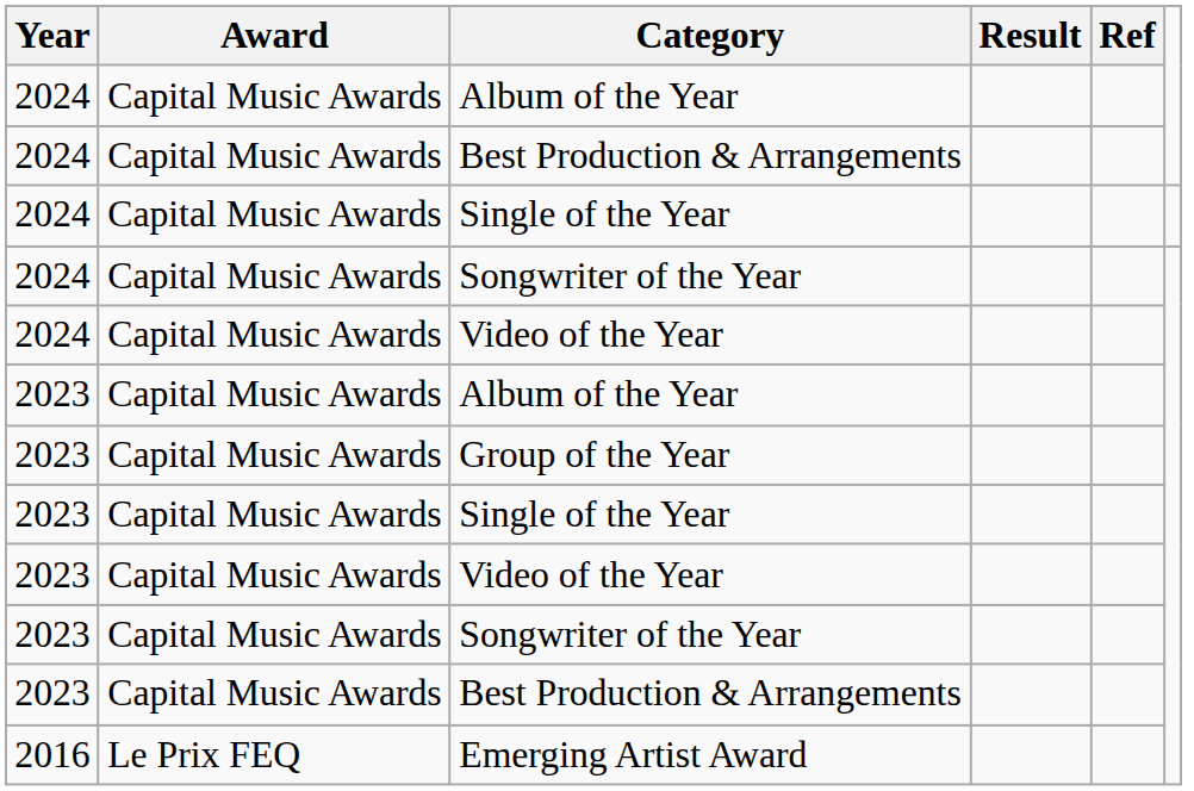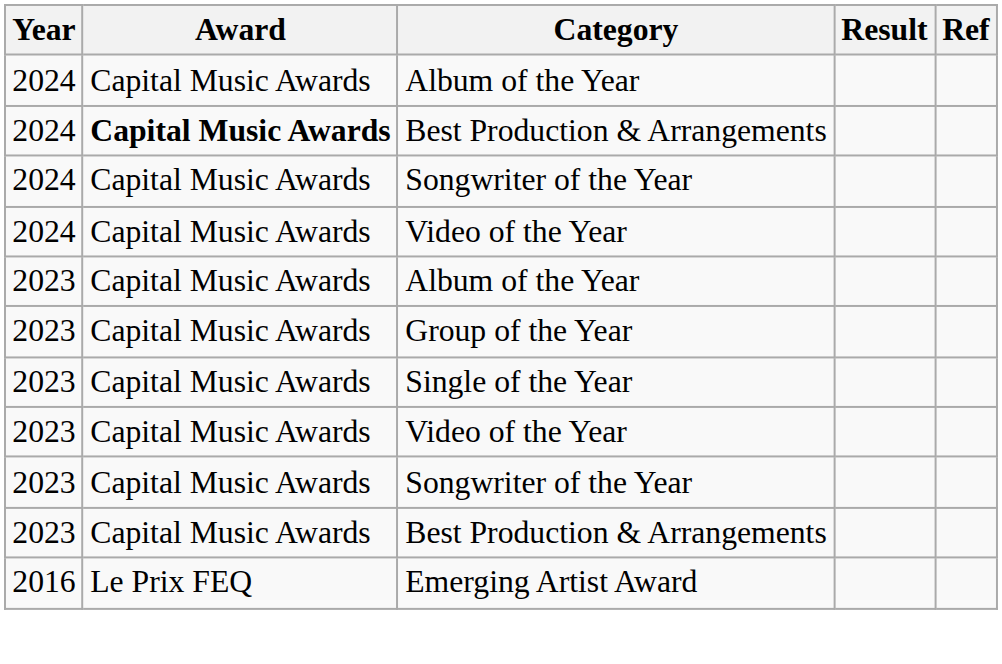 <table class="wikitable sortable">
 <tr>
 <th>Year</th>
 <th>Award</th>
 <th>Category</th>
 <th>Result</th>
 <th>Ref</th>
 </tr>
 <tr>
 <td>2024</td>
 <td>Capital Music Awards</td>
 <td>Album of the Year</td>
 <td></td>
 <td></td>
 </tr>
 <tr>
 <td>2024</td>
-<td>Capital Music Awards</td>
+<td><strong>Capital Music Awards</strong></td>
 <td>Best Production & Arrangements</td>
-<td></td>
-<td></td>
-</tr>
-<tr>
-<td>2024</td>
-<td>Capital Music Awards</td>
-<td>Single of the Year</td>
-<td></td>
 <td></td>
 <td></td>
 </tr>
 <tr>
 <td>2024</td>
 <td>Capital Music Awards</td>
 <td>Songwriter of the Year</td>
 <td></td>
 <td></td>
 </tr>
 <tr>
 <td>2024</td>
 <td>Capital Music Awards</td>
 <td>Video of the Year</td>
 <td></td>
 <td></td>
 </tr>
 <tr>
 <td>2023</td>
 <td>Capital Music Awards</td>
 <td>Album of the Year</td>
 <td></td>
 <td></td>
 </tr>
 <tr>
 <td>2023</td>
 <td>Capital Music Awards</td>
 <td>Group of the Year</td>
 <td></td>
 <td></td>
 </tr>
 <tr>
 <td>2023</td>
 <td>Capital Music Awards</td>
 <td>Single of the Year</td>
 <td></td>
 <td></td>
 </tr>
 <tr>
 <td>2023</td>
 <td>Capital Music Awards</td>
 <td>Video of the Year</td>
 <td></td>
 <td></td>
 </tr>
 <tr>
 <td>2023</td>
 <td>Capital Music Awards</td>
 <td>Songwriter of the Year</td>
 <td></td>
 <td></td>
 </tr>
 <tr>
 <td>2023</td>
 <td>Capital Music Awards</td>
 <td>Best Production & Arrangements</td>
 <td></td>
 <td></td>
 </tr>
 <tr>
 <td>2016</td>
 <td>Le Prix FEQ</td>
 <td>Emerging Artist Award</td>
 <td></td>
 <td></td>
 </tr>
 </table>
